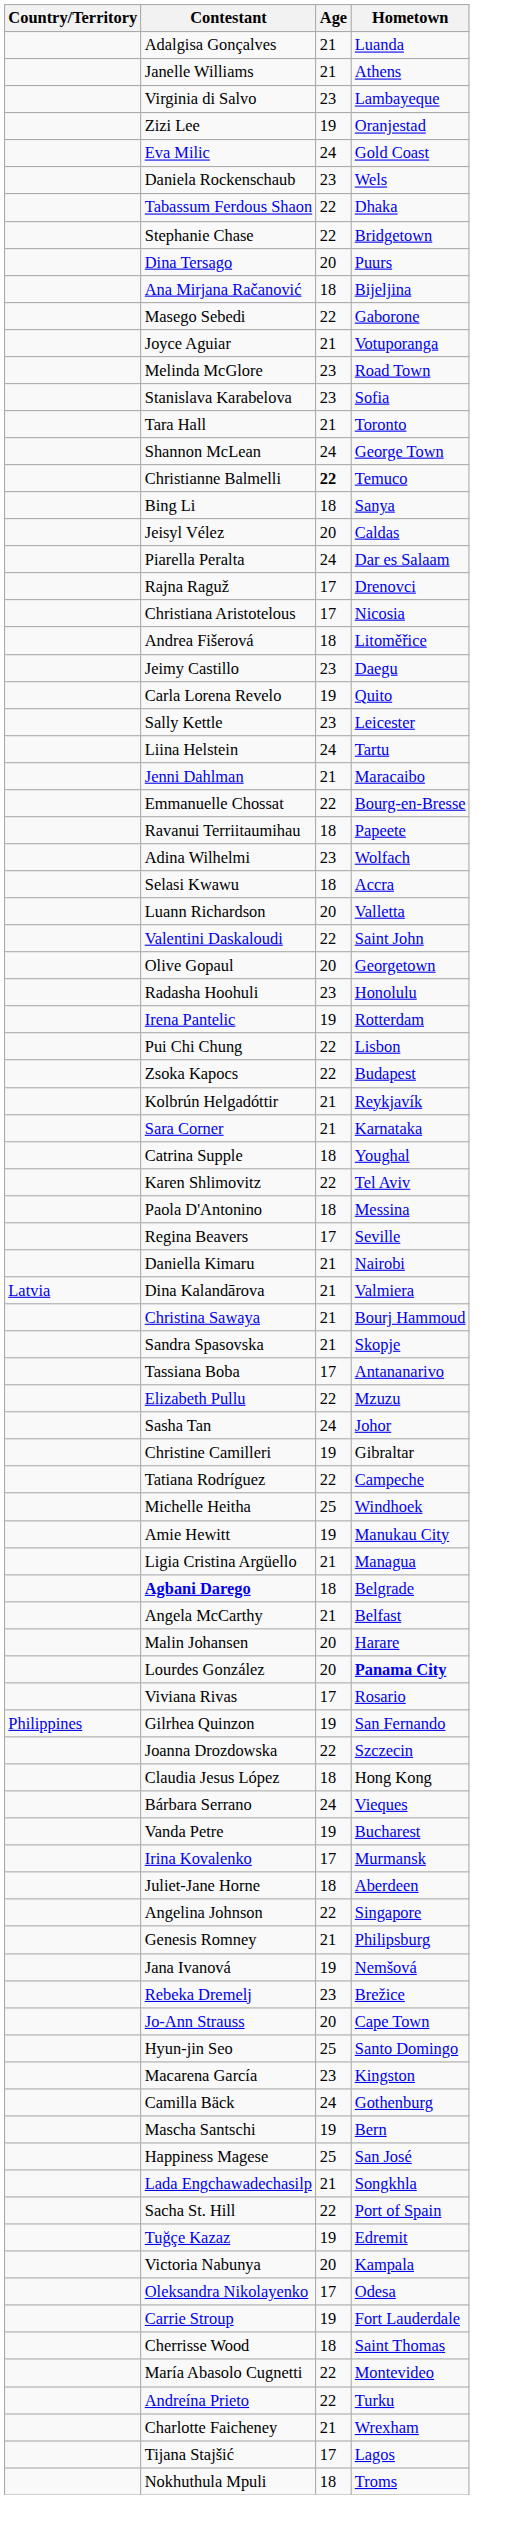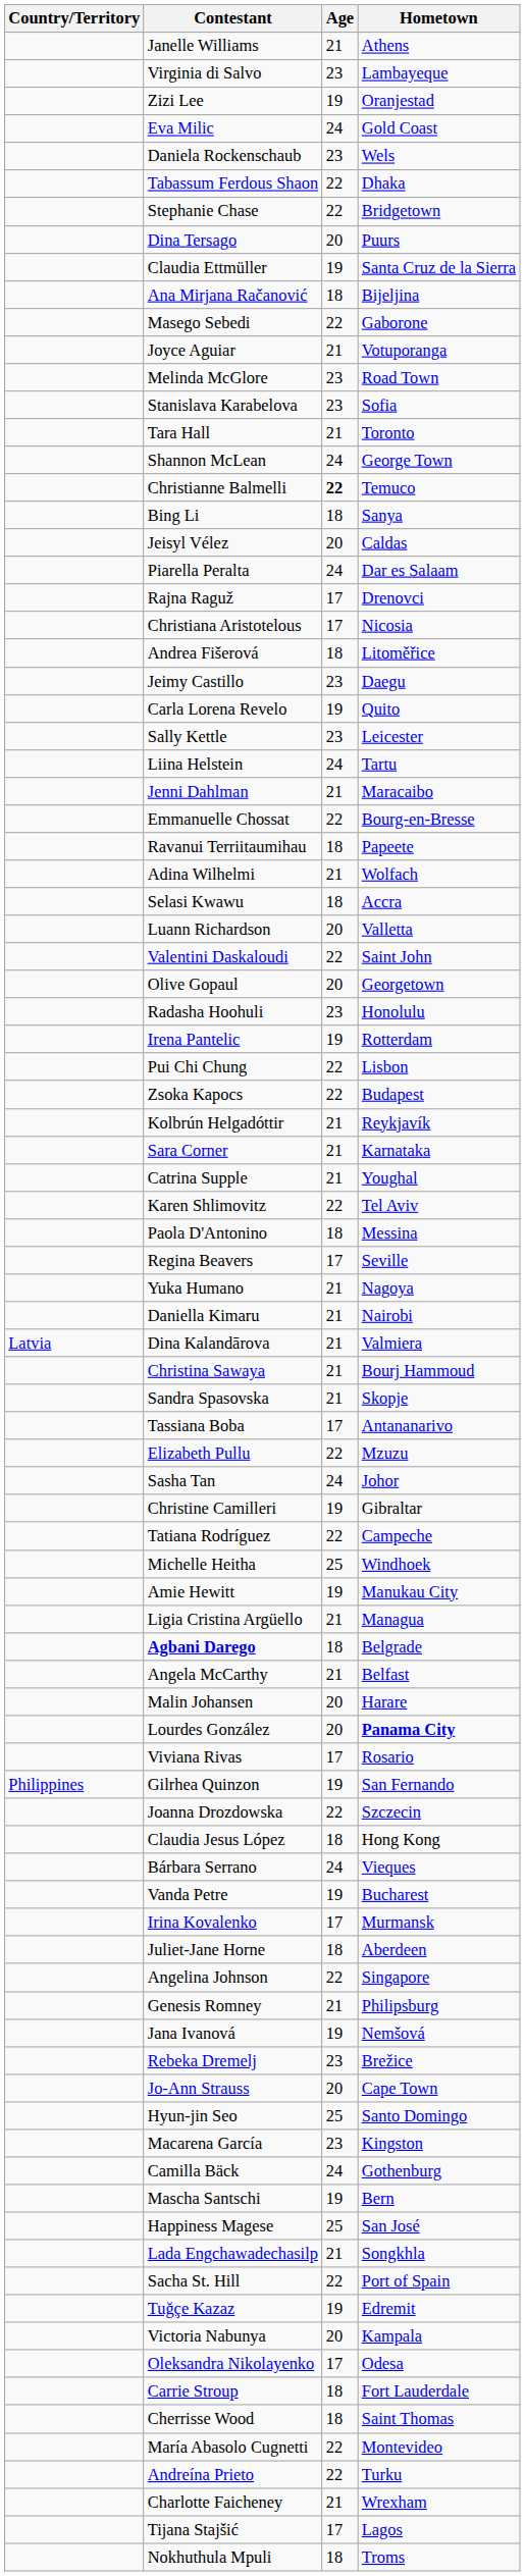 <table class="wikitable sortable" style="font-size:95%;">
 <tr>
 <th>Country/Territory</th>
 <th>Contestant</th>
 <th>Age</th>
 <th>Hometown</th>
-</tr>
-<tr>
-<td></td>
-<td>Adalgisa Gonçalves</td>
-<td>21</td>
-<td><a href='#'>Luanda</a></td>
 </tr>
 <tr>
 <td></td>
 <td>Janelle Williams</td>
 <td>21</td>
 <td><a href='#'>Athens</a></td>
 </tr>
 <tr>
 <td></td>
 <td>Virginia di Salvo</td>
 <td>23</td>
 <td><a href='#'>Lambayeque</a></td>
 </tr>
 <tr>
 <td></td>
 <td>Zizi Lee</td>
 <td>19</td>
 <td><a href='#'>Oranjestad</a></td>
 </tr>
 <tr>
 <td></td>
 <td><a href='#'>Eva Milic</a></td>
 <td>24</td>
 <td><a href='#'>Gold Coast</a></td>
 </tr>
 <tr>
 <td></td>
 <td>Daniela Rockenschaub</td>
 <td>23</td>
 <td><a href='#'>Wels</a></td>
 </tr>
 <tr>
 <td></td>
 <td><a href='#'>Tabassum Ferdous Shaon</a></td>
 <td>22</td>
 <td><a href='#'>Dhaka</a></td>
 </tr>
 <tr>
 <td></td>
 <td>Stephanie Chase</td>
 <td>22</td>
 <td><a href='#'>Bridgetown</a></td>
 </tr>
 <tr>
 <td></td>
 <td><a href='#'>Dina Tersago</a></td>
 <td>20</td>
 <td><a href='#'>Puurs</a></td>
+</tr>
+<tr>
+<td></td>
+<td>Claudia Ettmüller</td>
+<td>19</td>
+<td><a href='#'>Santa Cruz de la Sierra</a></td>
 </tr>
 <tr>
 <td></td>
 <td><a href='#'>Ana Mirjana Račanović</a></td>
 <td>18</td>
 <td><a href='#'>Bijeljina</a></td>
 </tr>
 <tr>
 <td></td>
 <td>Masego Sebedi</td>
 <td>22</td>
 <td><a href='#'>Gaborone</a></td>
 </tr>
 <tr>
 <td></td>
 <td>Joyce Aguiar</td>
 <td>21</td>
 <td><a href='#'>Votuporanga</a></td>
 </tr>
 <tr>
 <td></td>
 <td>Melinda McGlore</td>
 <td>23</td>
 <td><a href='#'>Road Town</a></td>
 </tr>
 <tr>
 <td></td>
 <td>Stanislava Karabelova</td>
 <td>23</td>
 <td><a href='#'>Sofia</a></td>
 </tr>
 <tr>
 <td></td>
 <td>Tara Hall</td>
 <td>21</td>
 <td><a href='#'>Toronto</a></td>
 </tr>
 <tr>
 <td></td>
 <td>Shannon McLean</td>
 <td>24</td>
 <td><a href='#'>George Town</a></td>
 </tr>
 <tr>
 <td></td>
 <td>Christianne Balmelli</td>
 <td><strong>22</strong></td>
 <td><a href='#'>Temuco</a></td>
 </tr>
 <tr>
 <td></td>
 <td>Bing Li</td>
 <td>18</td>
 <td><a href='#'>Sanya</a></td>
 </tr>
 <tr>
 <td></td>
 <td>Jeisyl Vélez</td>
 <td>20</td>
 <td><a href='#'>Caldas</a></td>
 </tr>
 <tr>
 <td></td>
 <td>Piarella Peralta</td>
 <td>24</td>
 <td><a href='#'>Dar es Salaam</a></td>
 </tr>
 <tr>
 <td></td>
 <td>Rajna Raguž</td>
 <td>17</td>
 <td><a href='#'>Drenovci</a></td>
 </tr>
 <tr>
 <td></td>
 <td>Christiana Aristotelous</td>
 <td>17</td>
 <td><a href='#'>Nicosia</a></td>
 </tr>
 <tr>
 <td></td>
 <td>Andrea Fišerová</td>
 <td>18</td>
 <td><a href='#'>Litoměřice</a></td>
 </tr>
 <tr>
 <td></td>
 <td>Jeimy Castillo</td>
 <td>23</td>
 <td><a href='#'>Daegu</a></td>
 </tr>
 <tr>
 <td></td>
 <td>Carla Lorena Revelo</td>
 <td>19</td>
 <td><a href='#'>Quito</a></td>
 </tr>
 <tr>
 <td></td>
 <td>Sally Kettle</td>
 <td>23</td>
 <td><a href='#'>Leicester</a></td>
 </tr>
 <tr>
 <td></td>
 <td>Liina Helstein</td>
 <td>24</td>
 <td><a href='#'>Tartu</a></td>
 </tr>
 <tr>
 <td></td>
 <td><a href='#'>Jenni Dahlman</a></td>
 <td>21</td>
 <td><a href='#'>Maracaibo</a></td>
 </tr>
 <tr>
 <td></td>
 <td>Emmanuelle Chossat</td>
 <td>22</td>
 <td><a href='#'>Bourg-en-Bresse</a></td>
 </tr>
 <tr>
 <td></td>
 <td>Ravanui Terriitaumihau</td>
 <td>18</td>
 <td><a href='#'>Papeete</a></td>
 </tr>
 <tr>
 <td></td>
 <td>Adina Wilhelmi</td>
-<td>23</td>
+<td>21</td>
 <td><a href='#'>Wolfach</a></td>
 </tr>
 <tr>
 <td></td>
 <td>Selasi Kwawu</td>
 <td>18</td>
 <td><a href='#'>Accra</a></td>
 </tr>
 <tr>
 <td></td>
 <td>Luann Richardson</td>
 <td>20</td>
 <td><a href='#'>Valletta</a></td>
 </tr>
 <tr>
 <td></td>
 <td><a href='#'>Valentini Daskaloudi</a></td>
 <td>22</td>
 <td><a href='#'>Saint John</a></td>
 </tr>
 <tr>
 <td></td>
 <td>Olive Gopaul</td>
 <td>20</td>
 <td><a href='#'>Georgetown</a></td>
 </tr>
 <tr>
 <td></td>
 <td>Radasha Hoohuli</td>
 <td>23</td>
 <td><a href='#'>Honolulu</a></td>
 </tr>
 <tr>
 <td></td>
 <td><a href='#'>Irena Pantelic</a></td>
 <td>19</td>
 <td><a href='#'>Rotterdam</a></td>
 </tr>
 <tr>
 <td></td>
 <td>Pui Chi Chung</td>
 <td>22</td>
 <td><a href='#'>Lisbon</a></td>
 </tr>
 <tr>
 <td></td>
 <td>Zsoka Kapocs</td>
 <td>22</td>
 <td><a href='#'>Budapest</a></td>
 </tr>
 <tr>
 <td></td>
 <td>Kolbrún Helgadóttir</td>
 <td>21</td>
 <td><a href='#'>Reykjavík</a></td>
 </tr>
 <tr>
 <td></td>
 <td><a href='#'>Sara Corner</a></td>
 <td>21</td>
 <td><a href='#'>Karnataka</a></td>
 </tr>
 <tr>
 <td></td>
 <td>Catrina Supple</td>
-<td>18</td>
+<td>21</td>
 <td><a href='#'>Youghal</a></td>
 </tr>
 <tr>
 <td></td>
 <td>Karen Shlimovitz</td>
 <td>22</td>
 <td><a href='#'>Tel Aviv</a></td>
 </tr>
 <tr>
 <td></td>
 <td>Paola D'Antonino</td>
 <td>18</td>
 <td><a href='#'>Messina</a></td>
 </tr>
 <tr>
 <td></td>
 <td>Regina Beavers</td>
 <td>17</td>
 <td><a href='#'>Seville</a></td>
+</tr>
+<tr>
+<td></td>
+<td>Yuka Humano</td>
+<td>21</td>
+<td><a href='#'>Nagoya</a></td>
 </tr>
 <tr>
 <td></td>
 <td>Daniella Kimaru</td>
 <td>21</td>
 <td><a href='#'>Nairobi</a></td>
 </tr>
 <tr>
 <td> <a href='#'>Latvia</a></td>
 <td>Dina Kalandārova</td>
 <td>21</td>
 <td><a href='#'>Valmiera</a></td>
 </tr>
 <tr>
 <td></td>
 <td><a href='#'>Christina Sawaya</a></td>
 <td>21</td>
 <td><a href='#'>Bourj Hammoud</a></td>
 </tr>
 <tr>
 <td></td>
 <td>Sandra Spasovska</td>
 <td>21</td>
 <td><a href='#'>Skopje</a></td>
 </tr>
 <tr>
 <td></td>
 <td>Tassiana Boba</td>
 <td>17</td>
 <td><a href='#'>Antananarivo</a></td>
 </tr>
 <tr>
 <td></td>
 <td><a href='#'>Elizabeth Pullu</a></td>
 <td>22</td>
 <td><a href='#'>Mzuzu</a></td>
 </tr>
 <tr>
 <td></td>
 <td>Sasha Tan</td>
 <td>24</td>
 <td><a href='#'>Johor</a></td>
 </tr>
 <tr>
 <td></td>
 <td>Christine Camilleri</td>
 <td>19</td>
 <td>Gibraltar</td>
 </tr>
 <tr>
 <td></td>
 <td>Tatiana Rodríguez</td>
 <td>22</td>
 <td><a href='#'>Campeche</a></td>
 </tr>
 <tr>
 <td></td>
 <td>Michelle Heitha</td>
 <td>25</td>
 <td><a href='#'>Windhoek</a></td>
 </tr>
 <tr>
 <td></td>
 <td>Amie Hewitt</td>
 <td>19</td>
 <td><a href='#'>Manukau City</a></td>
 </tr>
 <tr>
 <td></td>
 <td>Ligia Cristina Argüello</td>
 <td>21</td>
 <td><a href='#'>Managua</a></td>
 </tr>
 <tr>
 <td><strong></strong></td>
 <td><strong><a href='#'>Agbani Darego</a></strong></td>
 <td>18</td>
 <td><a href='#'>Belgrade</a></td>
 </tr>
 <tr>
 <td></td>
 <td>Angela McCarthy</td>
 <td>21</td>
 <td><a href='#'>Belfast</a></td>
 </tr>
 <tr>
 <td></td>
 <td>Malin Johansen</td>
 <td>20</td>
 <td><a href='#'>Harare</a></td>
 </tr>
 <tr>
 <td></td>
 <td>Lourdes González</td>
 <td>20</td>
 <td><strong><a href='#'>Panama City</a></strong></td>
 </tr>
 <tr>
 <td></td>
 <td>Viviana Rivas</td>
 <td>17</td>
 <td><a href='#'>Rosario</a></td>
 </tr>
 <tr>
 <td> <a href='#'>Philippines</a></td>
 <td>Gilrhea Quinzon</td>
 <td>19</td>
 <td><a href='#'>San Fernando</a></td>
 </tr>
 <tr>
 <td></td>
 <td>Joanna Drozdowska</td>
 <td>22</td>
 <td><a href='#'>Szczecin</a></td>
 </tr>
 <tr>
 <td></td>
 <td>Claudia Jesus López</td>
 <td>18</td>
 <td>Hong Kong</td>
 </tr>
 <tr>
 <td></td>
 <td>Bárbara Serrano</td>
 <td>24</td>
 <td><a href='#'>Vieques</a></td>
 </tr>
 <tr>
 <td></td>
 <td>Vanda Petre</td>
 <td>19</td>
 <td><a href='#'>Bucharest</a></td>
 </tr>
 <tr>
 <td></td>
 <td><a href='#'>Irina Kovalenko</a></td>
 <td>17</td>
 <td><a href='#'>Murmansk</a></td>
 </tr>
 <tr>
 <td></td>
 <td>Juliet-Jane Horne</td>
 <td>18</td>
 <td><a href='#'>Aberdeen</a></td>
 </tr>
 <tr>
 <td></td>
 <td>Angelina Johnson</td>
 <td>22</td>
 <td><a href='#'>Singapore</a></td>
 </tr>
 <tr>
 <td></td>
 <td>Genesis Romney</td>
 <td>21</td>
 <td><a href='#'>Philipsburg</a></td>
 </tr>
 <tr>
 <td></td>
 <td>Jana Ivanová</td>
 <td>19</td>
 <td><a href='#'>Nemšová</a></td>
 </tr>
 <tr>
 <td></td>
 <td><a href='#'>Rebeka Dremelj</a></td>
 <td>23</td>
 <td><a href='#'>Brežice</a></td>
 </tr>
 <tr>
 <td></td>
 <td><a href='#'>Jo-Ann Strauss</a></td>
 <td>20</td>
 <td><a href='#'>Cape Town</a></td>
 </tr>
 <tr>
 <td></td>
 <td>Hyun-jin Seo</td>
 <td>25</td>
 <td><a href='#'>Santo Domingo</a></td>
 </tr>
 <tr>
 <td></td>
 <td>Macarena García</td>
 <td>23</td>
 <td><a href='#'>Kingston</a></td>
 </tr>
 <tr>
 <td></td>
 <td>Camilla Bäck</td>
 <td>24</td>
 <td><a href='#'>Gothenburg</a></td>
 </tr>
 <tr>
 <td></td>
 <td>Mascha Santschi</td>
 <td>19</td>
 <td><a href='#'>Bern</a></td>
 </tr>
 <tr>
 <td></td>
 <td>Happiness Magese</td>
 <td>25</td>
 <td><a href='#'>San José</a></td>
 </tr>
 <tr>
 <td></td>
 <td><a href='#'>Lada Engchawadechasilp</a></td>
 <td>21</td>
 <td><a href='#'>Songkhla</a></td>
 </tr>
 <tr>
 <td></td>
 <td>Sacha St. Hill</td>
 <td>22</td>
 <td><a href='#'>Port of Spain</a></td>
 </tr>
 <tr>
 <td></td>
 <td><a href='#'>Tuğçe Kazaz</a></td>
 <td>19</td>
 <td><a href='#'>Edremit</a></td>
 </tr>
 <tr>
 <td></td>
 <td>Victoria Nabunya</td>
 <td>20</td>
 <td><a href='#'>Kampala</a></td>
 </tr>
 <tr>
 <td></td>
 <td><a href='#'>Oleksandra Nikolayenko</a></td>
 <td>17</td>
 <td><a href='#'>Odesa</a></td>
 </tr>
 <tr>
 <td></td>
 <td><a href='#'>Carrie Stroup</a></td>
-<td>19</td>
+<td>18</td>
 <td><a href='#'>Fort Lauderdale</a></td>
 </tr>
 <tr>
 <td></td>
 <td>Cherrisse Wood</td>
 <td>18</td>
 <td><a href='#'>Saint Thomas</a></td>
 </tr>
 <tr>
 <td></td>
 <td>María Abasolo Cugnetti</td>
 <td>22</td>
 <td><a href='#'>Montevideo</a></td>
 </tr>
 <tr>
 <td></td>
 <td><a href='#'>Andreína Prieto</a></td>
 <td>22</td>
 <td><a href='#'>Turku</a></td>
 </tr>
 <tr>
 <td></td>
 <td>Charlotte Faicheney</td>
 <td>21</td>
 <td><a href='#'>Wrexham</a></td>
 </tr>
 <tr>
 <td></td>
 <td>Tijana Stajšić</td>
 <td>17</td>
 <td><a href='#'>Lagos</a></td>
 </tr>
 <tr>
 <td></td>
 <td>Nokhuthula Mpuli</td>
 <td>18</td>
 <td><a href='#'>Troms</a></td>
 </tr>
 </table>
